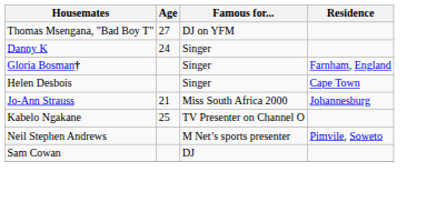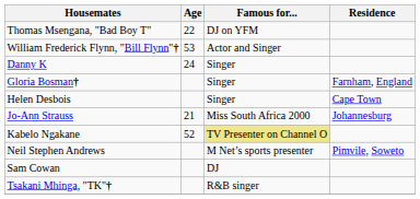 <table class=wikitable>
 <tr>
 <th>Housemates</th>
 <th>Age</th>
 <th>Famous for...</th>
 <th>Residence</th>
 </tr>
 <tr>
 <td>Thomas Msengana, "Bad Boy T"</td>
-<td>27</td>
+<td>22</td>
 <td>DJ on YFM</td>
+<td></td>
+</tr>
+<tr>
+<td>William Frederick Flynn, "<a href='#'>Bill Flynn</a>"<strong>†</strong></td>
+<td>53</td>
+<td>Actor and Singer</td>
 <td></td>
 </tr>
 <tr>
 <td><a href='#'>Danny K</a></td>
 <td>24</td>
 <td>Singer</td>
 <td></td>
 </tr>
 <tr>
 <td><a href='#'>Gloria Bosman</a><strong>†</strong></td>
 <td></td>
 <td>Singer</td>
 <td><a href='#'>Farnham</a>, <a href='#'>England</a></td>
 </tr>
 <tr>
 <td>Helen Desbois</td>
 <td></td>
 <td>Singer</td>
 <td><a href='#'>Cape Town</a></td>
 </tr>
 <tr>
 <td><a href='#'>Jo-Ann Strauss</a></td>
 <td>21</td>
 <td>Miss South Africa 2000</td>
 <td><a href='#'>Johannesburg</a></td>
 </tr>
 <tr>
 <td>Kabelo Ngakane</td>
-<td>25</td>
-<td>TV Presenter on Channel O</td>
+<td>52</td>
+<td style="background: khaki;">TV Presenter on Channel O</td>
 <td></td>
 </tr>
 <tr>
 <td>Neil Stephen Andrews</td>
 <td></td>
 <td>M Net’s sports presenter</td>
 <td><a href='#'>Pimvile</a>, <a href='#'>Soweto</a></td>
 </tr>
 <tr>
 <td>Sam Cowan</td>
 <td></td>
 <td>DJ</td>
 <td></td>
 </tr>
 <tr>
+<td><a href='#'>Tsakani Mhinga</a>, "TK"<strong>†</strong></td>
+<td></td>
+<td>R&B singer</td>
+<td></td>
+</tr>
+<tr>
 </tr>
 </table>
